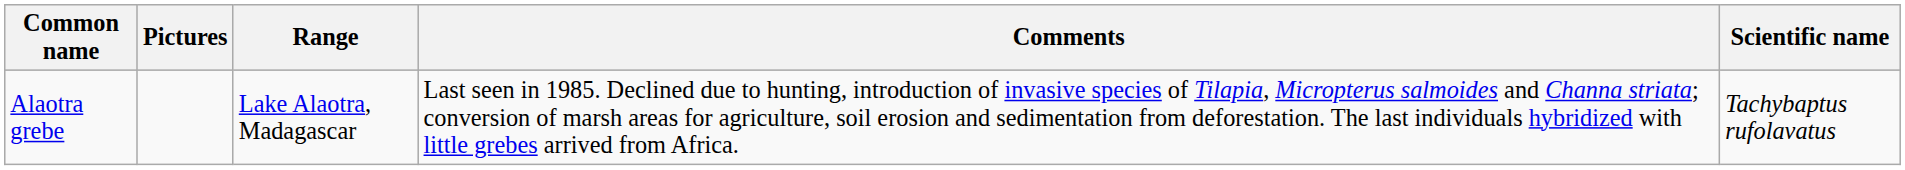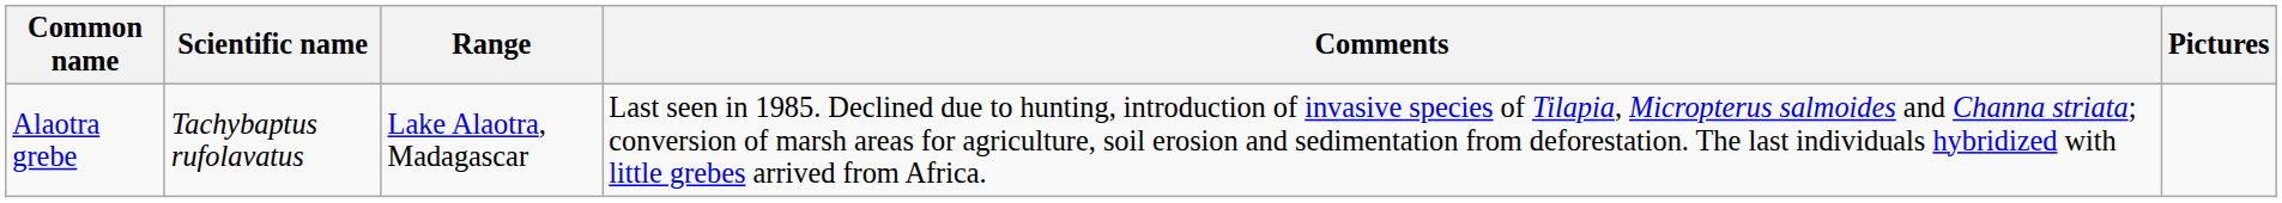 <table class="wikitable sortable">
 <tr>
 <th>Common name</th>
-<th class="unsortable">Pictures</th>
+<th>Scientific name</th>
 <th>Range</th>
 <th class="unsortable">Comments</th>
-<th>Scientific name</th>
+<th class="unsortable">Pictures</th>
 </tr>
 <tr>
 <td><a href='#'>Alaotra grebe</a></td>
-<td></td>
+<td><em>Tachybaptus rufolavatus</em></td>
 <td><a href='#'>Lake Alaotra</a>, Madagascar</td>
 <td>Last seen in 1985. Declined due to hunting, introduction of <a href='#'>invasive species</a> of <em><a href='#'>Tilapia</a></em>, <em><a href='#'>Micropterus salmoides</a></em> and <em><a href='#'>Channa striata</a></em>; conversion of marsh areas for agriculture, soil erosion and sedimentation from deforestation. The last individuals <a href='#'>hybridized</a> with <a href='#'>little grebes</a> arrived from Africa.</td>
-<td><em>Tachybaptus rufolavatus</em></td>
+<td></td>
 </tr>
 </table>
